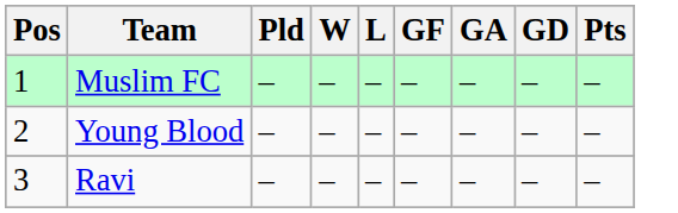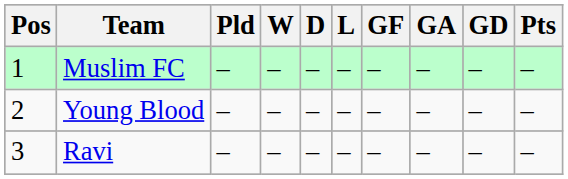 <table class="wikitable">
 <tr>
 <th>Pos</th>
 <th>Team</th>
 <th>Pld</th>
 <th>W</th>
+<th>D</th>
 <th>L</th>
 <th>GF</th>
 <th>GA</th>
 <th>GD</th>
 <th>Pts</th>
 </tr>
 <tr style="background:#bfc">
 <td>1</td>
 <td><a href='#'>Muslim FC</a></td>
+<td>–</td>
 <td>–</td>
 <td>–</td>
 <td>–</td>
 <td>–</td>
 <td>–</td>
 <td>–</td>
 <td>–</td>
 </tr>
 <tr>
 <td>2</td>
 <td><a href='#'>Young Blood</a></td>
 <td>–</td>
 <td>–</td>
 <td>–</td>
 <td>–</td>
 <td>–</td>
 <td>–</td>
 <td>–</td>
+<td>–</td>
 </tr>
 <tr>
 <td>3</td>
 <td><a href='#'>Ravi</a></td>
 <td>–</td>
 <td>–</td>
 <td>–</td>
 <td>–</td>
 <td>–</td>
 <td>–</td>
 <td>–</td>
+<td>–</td>
 </tr>
 </table>
